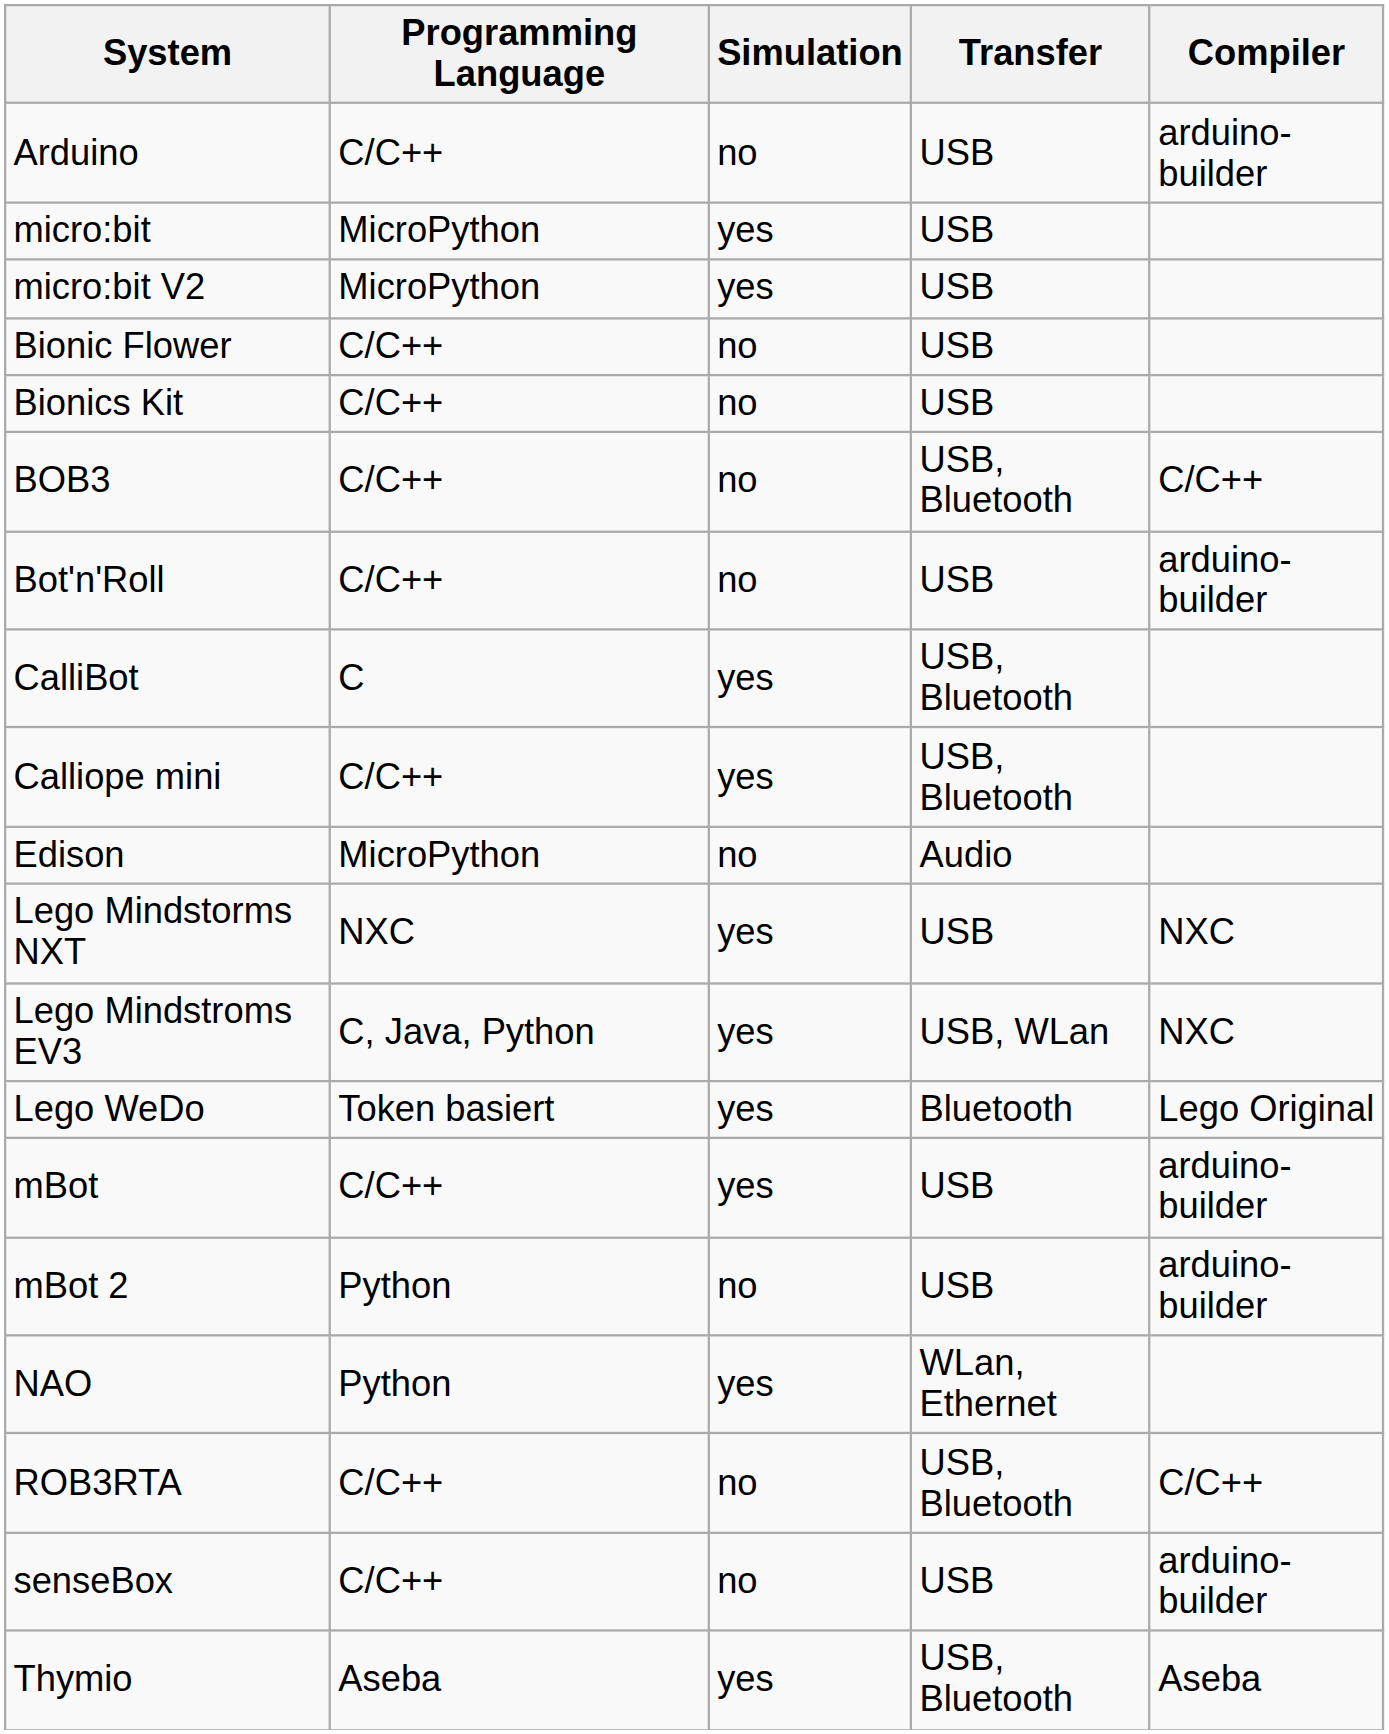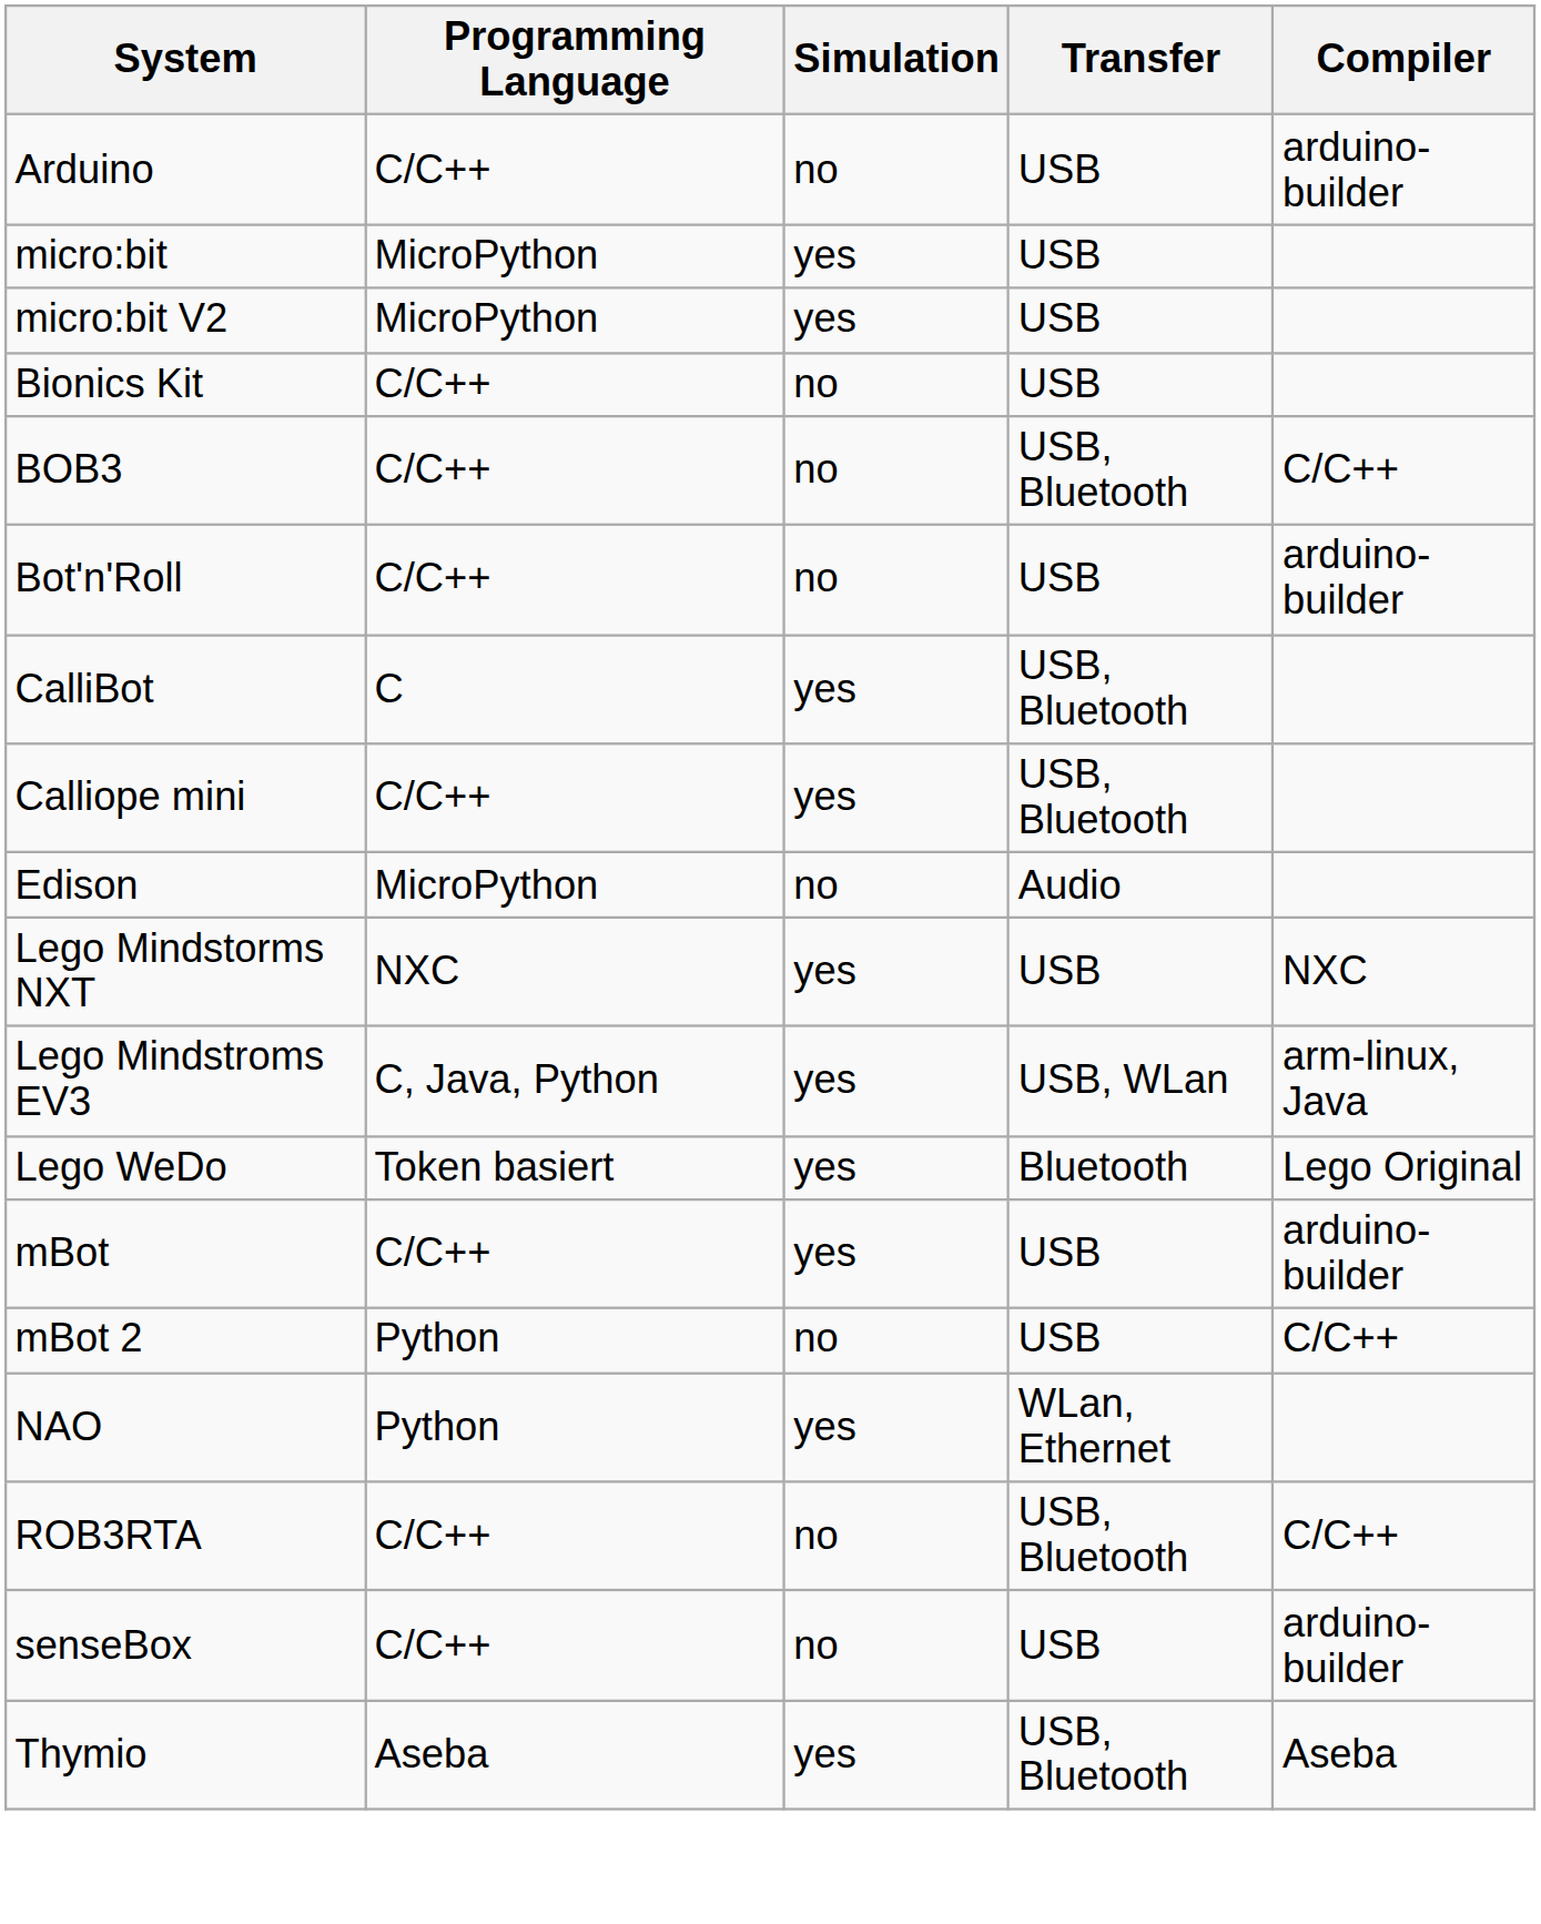 <table class="wikitable">
 <tr>
 <th>System</th>
 <th>Programming Language</th>
 <th>Simulation</th>
 <th>Transfer</th>
 <th>Compiler</th>
 </tr>
 <tr>
 <td>Arduino</td>
 <td>C/C++</td>
 <td>no</td>
 <td>USB</td>
 <td>arduino-builder</td>
 </tr>
 <tr>
 <td>micro:bit</td>
 <td>MicroPython</td>
 <td>yes</td>
 <td>USB</td>
 <td></td>
 </tr>
 <tr>
 <td>micro:bit V2</td>
 <td>MicroPython</td>
 <td>yes</td>
-<td>USB</td>
-<td></td>
-</tr>
-<tr>
-<td>Bionic Flower</td>
-<td>C/C++</td>
-<td>no</td>
 <td>USB</td>
 <td></td>
 </tr>
 <tr>
 <td>Bionics Kit</td>
 <td>C/C++</td>
 <td>no</td>
 <td>USB</td>
 <td></td>
 </tr>
 <tr>
 <td>BOB3</td>
 <td>C/C++</td>
 <td>no</td>
 <td>USB, Bluetooth</td>
 <td>C/C++</td>
 </tr>
 <tr>
 <td>Bot'n'Roll</td>
 <td>C/C++</td>
 <td>no</td>
 <td>USB</td>
 <td>arduino-builder</td>
 </tr>
 <tr>
 <td>CalliBot</td>
 <td>C</td>
 <td>yes</td>
 <td>USB, Bluetooth</td>
 <td></td>
 </tr>
 <tr>
 <td>Calliope mini</td>
 <td>C/C++</td>
 <td>yes</td>
 <td>USB,  Bluetooth</td>
 <td></td>
 </tr>
 <tr>
 <td>Edison</td>
 <td>MicroPython</td>
 <td>no</td>
 <td>Audio</td>
 <td></td>
 </tr>
 <tr>
 <td>Lego Mindstorms NXT</td>
 <td>NXC</td>
 <td>yes</td>
 <td>USB</td>
 <td>NXC</td>
 </tr>
 <tr>
 <td>Lego Mindstroms EV3</td>
 <td>C, Java, Python</td>
 <td>yes</td>
 <td>USB,  WLan</td>
-<td>NXC</td>
+<td>arm-linux, Java</td>
 </tr>
 <tr>
 <td>Lego WeDo</td>
 <td>Token basiert</td>
 <td>yes</td>
 <td>Bluetooth</td>
 <td>Lego Original</td>
 </tr>
 <tr>
 <td>mBot</td>
 <td>C/C++</td>
 <td>yes</td>
 <td>USB</td>
 <td>arduino-builder</td>
 </tr>
 <tr>
 <td>mBot 2</td>
 <td>Python</td>
 <td>no</td>
 <td>USB</td>
-<td>arduino-builder</td>
+<td>C/C++</td>
 </tr>
 <tr>
 <td>NAO</td>
 <td>Python</td>
 <td>yes</td>
 <td>WLan,  Ethernet</td>
 <td></td>
 </tr>
 <tr>
 <td>ROB3RTA</td>
 <td>C/C++</td>
 <td>no</td>
 <td>USB,  Bluetooth</td>
 <td>C/C++</td>
 </tr>
 <tr>
 <td>senseBox</td>
 <td>C/C++</td>
 <td>no</td>
 <td>USB</td>
 <td>arduino-builder</td>
 </tr>
 <tr>
 <td>Thymio</td>
 <td>Aseba</td>
 <td>yes</td>
 <td>USB,  Bluetooth</td>
 <td>Aseba</td>
 </tr>
 </table>
